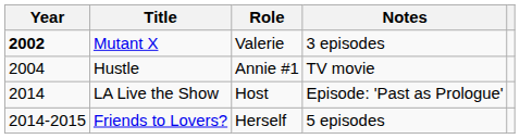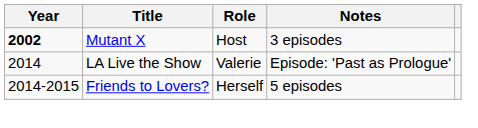 <table class="wikitable">
 <tr>
 <th>Year</th>
 <th>Title</th>
 <th>Role</th>
 <th>Notes</th>
 <th></th>
 </tr>
 <tr>
 <td><strong>2002</strong></td>
 <td><a href='#'>Mutant X</a></td>
-<td>Valerie</td>
+<td>Host</td>
 <td>3 episodes</td>
-<td></td>
-</tr>
-<tr>
-<td>2004</td>
-<td>Hustle</td>
-<td>Annie #1</td>
-<td>TV movie</td>
 <td></td>
 </tr>
 <tr>
 <td>2014</td>
 <td>LA Live the Show</td>
-<td>Host</td>
+<td>Valerie</td>
 <td>Episode: 'Past as Prologue'</td>
 <td></td>
 </tr>
 <tr>
 <td>2014-2015</td>
 <td><a href='#'>Friends to Lovers?</a></td>
 <td>Herself</td>
 <td>5 episodes</td>
 <td></td>
 </tr>
 </table>
